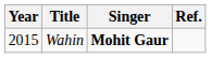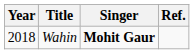 <table class="wikitable sortable">
 <tr>
 <th>Year</th>
 <th>Title</th>
 <th>Singer</th>
 <th class="unsortable">Ref.</th>
 </tr>
 <tr>
-<td>2015</td>
+<td>2018</td>
 <td><em>Wahin</em></td>
 <td><strong>Mohit Gaur</strong></td>
 <td></td>
 </tr>
 </table>
